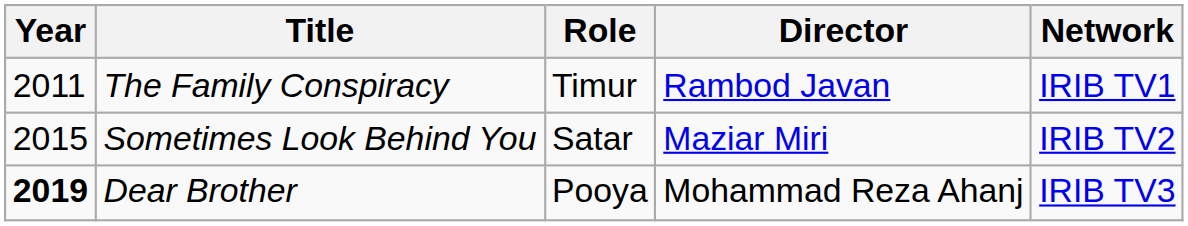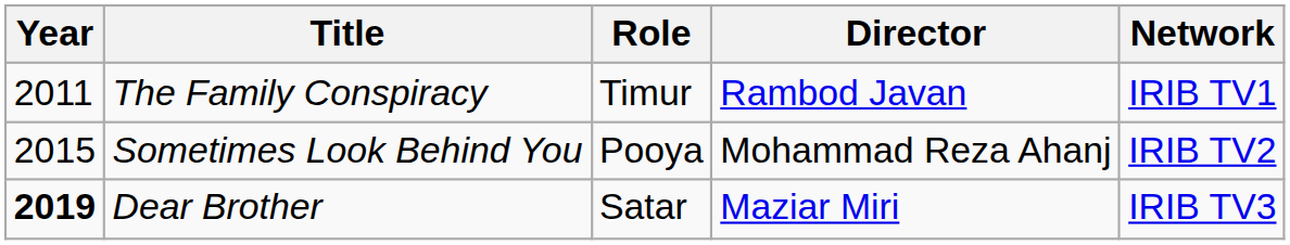 <table class="wikitable sortable">
 <tr>
 <th>Year</th>
 <th>Title</th>
 <th>Role</th>
 <th>Director</th>
 <th>Network</th>
 </tr>
 <tr>
 <td>2011</td>
 <td><em>The Family Conspiracy</em></td>
 <td>Timur</td>
 <td><a href='#'>Rambod Javan</a></td>
 <td><a href='#'>IRIB TV1</a></td>
 </tr>
 <tr>
 <td>2015</td>
 <td><em>Sometimes Look Behind You</em></td>
-<td>Satar</td>
-<td><a href='#'>Maziar Miri</a></td>
+<td>Pooya</td>
+<td>Mohammad Reza Ahanj</td>
 <td><a href='#'>IRIB TV2</a></td>
 </tr>
 <tr>
 <td><strong>2019</strong></td>
 <td><em>Dear Brother</em></td>
-<td>Pooya</td>
-<td>Mohammad Reza Ahanj</td>
+<td>Satar</td>
+<td><a href='#'>Maziar Miri</a></td>
 <td><a href='#'>IRIB TV3</a></td>
 </tr>
 </table>
